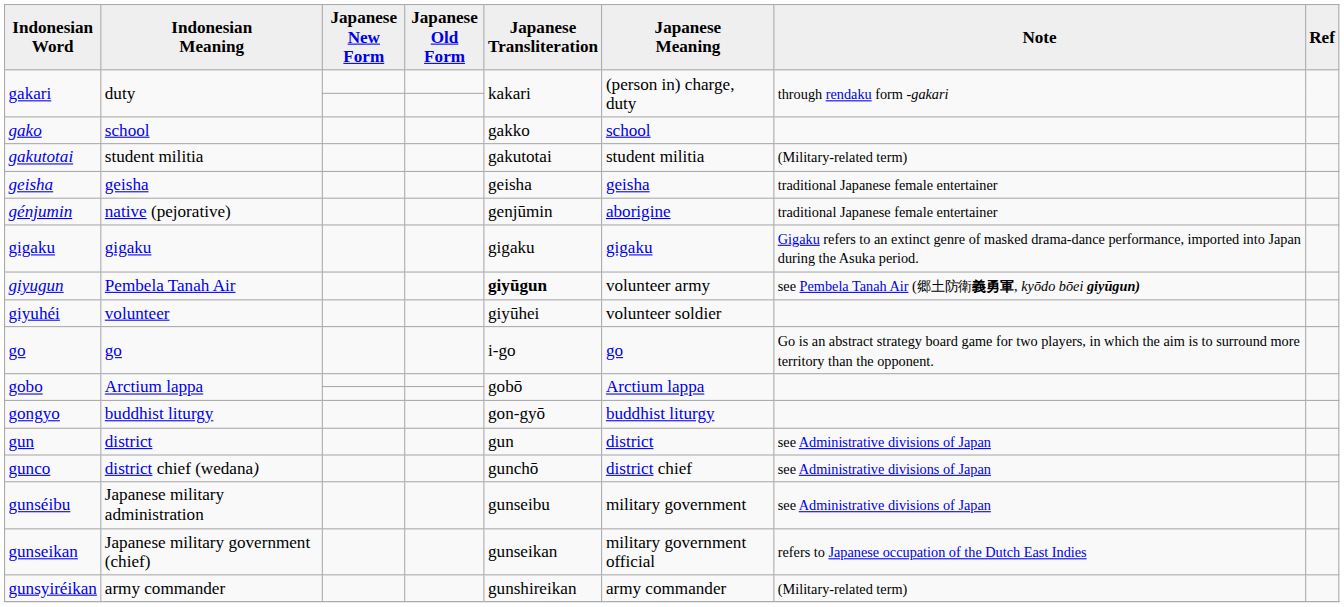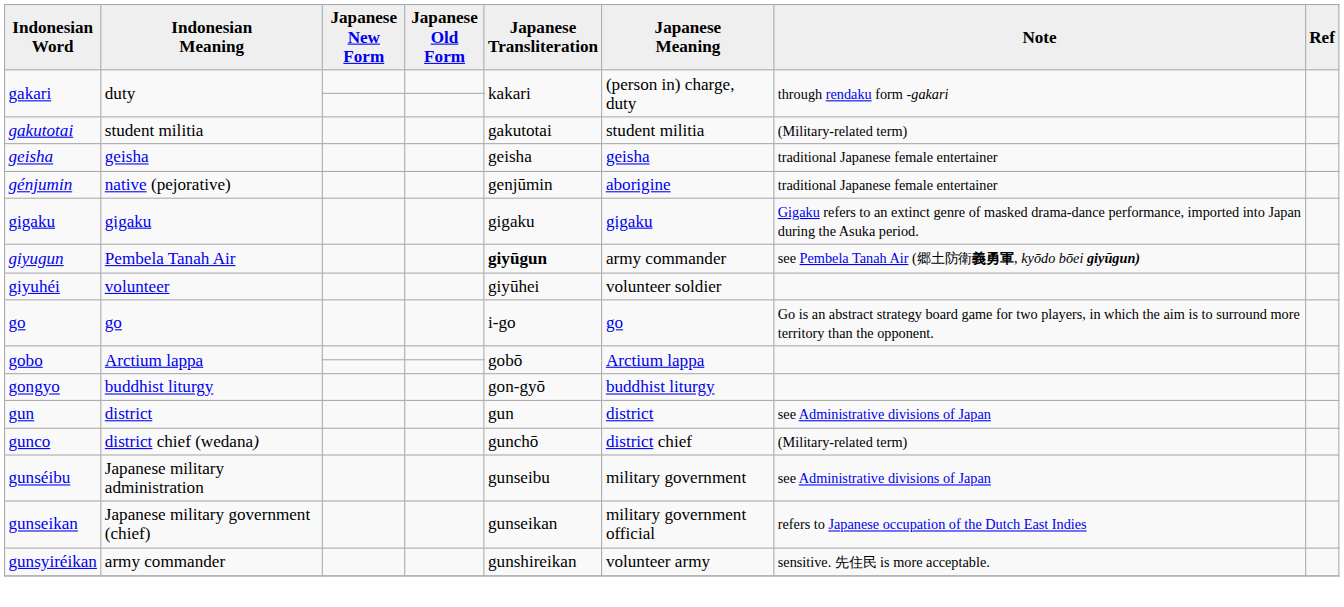 <table class="wikitable">
 <tr>
 <th style="background:#efefef;">Indonesian <br>Word</th>
 <th style="background:#efefef;">Indonesian <br>Meaning</th>
 <th style="background:#efefef;">Japanese <br><a href='#'>New Form</a></th>
 <th style="background:#efefef;">Japanese <br><a href='#'>Old Form</a></th>
 <th style="background:#efefef;">Japanese <br>Transliteration</th>
 <th style="background:#efefef;">Japanese <br>Meaning</th>
 <th style="background:#efefef;">Note</th>
 <th style="background:#efefef;">Ref</th>
 </tr>
 <tr>
 <td rowspan="2"><a href='#'>gakari</a></td>
 <td rowspan="2">duty</td>
 <td></td>
 <td></td>
 <td rowspan="2">kakari</td>
 <td rowspan="2">(person in) charge,  duty</td>
 <td rowspan="2"><small>through <a href='#'>rendaku</a> form -<em>gakari</em></small></td>
 <td rowspan="2"></td>
 </tr>
 <tr>
 <td></td>
-<td></td>
-</tr>
-<tr>
-<td><em><a href='#'>gako</a></em></td>
-<td><a href='#'>school</a></td>
-<td></td>
-<td></td>
-<td>gakko</td>
-<td><a href='#'>school</a></td>
-<td><small></small></td>
 <td></td>
 </tr>
 <tr>
 <td><em><a href='#'>gakutotai</a></em></td>
 <td>student militia</td>
 <td></td>
 <td></td>
 <td>gakutotai</td>
 <td>student militia</td>
 <td><small>(Military-related term)</small></td>
 <td></td>
 </tr>
 <tr>
 <td><em><a href='#'>geisha</a></em></td>
 <td><a href='#'>geisha</a></td>
 <td></td>
 <td></td>
 <td>geisha</td>
 <td><a href='#'>geisha</a></td>
 <td><small>traditional Japanese female entertainer</small></td>
 <td></td>
 </tr>
 <tr>
 <td><em><a href='#'>génjumin</a></em></td>
 <td><a href='#'>native</a> (pejorative)</td>
 <td></td>
 <td></td>
 <td>genjūmin</td>
 <td><a href='#'>aborigine</a></td>
 <td><small>traditional Japanese female entertainer</small></td>
 <td></td>
 </tr>
 <tr>
 <td><a href='#'>gigaku</a></td>
 <td><a href='#'>gigaku</a></td>
 <td></td>
 <td></td>
 <td>gigaku</td>
 <td><a href='#'>gigaku</a></td>
 <td><small><a href='#'>Gigaku</a> refers to an extinct genre of masked drama-dance performance, imported into Japan during the Asuka period.</small></td>
 <td></td>
 </tr>
 <tr>
 <td><em><a href='#'>giyugun</a></em></td>
 <td><a href='#'>Pembela Tanah Air</a></td>
 <td></td>
 <td></td>
 <td><strong>giyūgun</strong></td>
-<td>volunteer army</td>
+<td>army commander</td>
 <td><small>see <a href='#'>Pembela Tanah Air</a> (郷土防衛<strong>義勇軍</strong>, <em>kyōdo bōei <strong>giyūgun<strong><em>)</small></td>
 <td></td>
 </tr>
 <tr>
 <td></em><a href='#'>giyuhéi</a><em></td>
 <td><a href='#'>volunteer</a></td>
 <td></td>
 <td></td>
 <td>giyūhei</td>
 <td>volunteer soldier</td>
 <td><small></small></td>
 <td></td>
 </tr>
 <tr>
 <td><a href='#'>go</a></td>
 <td><a href='#'>go</a></td>
 <td></td>
 <td></td>
 <td>i-go</td>
 <td><a href='#'>go</a></td>
 <td><small>Go is an abstract strategy board game for two players, in which the aim is to surround more territory than the opponent.</small></td>
 <td></td>
 </tr>
 <tr>
 <td rowspan="2"><a href='#'>gobo</a></td>
 <td rowspan="2"></em><a href='#'>Arctium lappa</a><em></td>
 <td></td>
 <td></td>
 <td rowspan="2">gobō</td>
 <td rowspan="2"></em><a href='#'>Arctium lappa</a><em></td>
 <td rowspan="2"></td>
 <td rowspan="2"></td>
 </tr>
 <tr>
 <td></td>
 <td></td>
 </tr>
 <tr>
 <td><a href='#'>gongyo</a></td>
 <td><a href='#'>buddhist liturgy</a></td>
 <td></td>
 <td></td>
 <td>gon-gyō</td>
 <td><a href='#'>buddhist liturgy</a></td>
 <td></td>
 <td></td>
 </tr>
 <tr>
 <td></em><a href='#'>gun</a><em></td>
 <td><a href='#'>district</a></td>
 <td></td>
 <td></td>
 <td>gun</td>
 <td><a href='#'>district</a></td>
 <td><small>see <a href='#'>Administrative divisions of Japan</a></small></td>
 <td></td>
 </tr>
 <tr>
 <td></em><a href='#'>gunco</a><em></td>
 <td><a href='#'>district</a> chief (</em>wedana<em>)</td>
 <td></td>
 <td></td>
 <td>gunchō</td>
 <td><a href='#'>district</a> chief</td>
-<td><small>see <a href='#'>Administrative divisions of Japan</a></small></td>
+<td><small>(Military-related term)</small></td>
 <td></td>
 </tr>
 <tr>
 <td><a href='#'>gunséibu</a></td>
 <td>Japanese military administration</td>
 <td></td>
 <td></td>
 <td>gunseibu</td>
 <td>military government</td>
 <td><small>see <a href='#'>Administrative divisions of Japan</a></small></td>
 <td></td>
 </tr>
 <tr>
 <td><a href='#'>gunseikan</a></td>
 <td>Japanese military government (chief)</td>
 <td></td>
 <td></td>
 <td>gunseikan</td>
 <td>military government official</td>
 <td><small>refers to <a href='#'>Japanese occupation of the Dutch East Indies</a></small></td>
 <td></td>
 </tr>
 <tr>
 <td></em><a href='#'>gunsyiréikan</a><em></td>
 <td>army commander</td>
 <td></td>
 <td></td>
 <td>gunshireikan</td>
-<td>army commander</td>
-<td><small>(Military-related term)</small></td>
+<td>volunteer army</td>
+<td><small>sensitive. 先住民 is more acceptable.</small></td>
 <td></td>
 </tr>
 <tr>
 </tr>
 </table>
